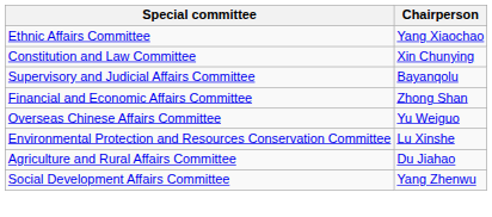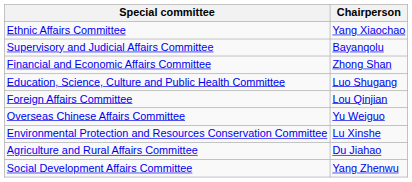 <table class="wikitable">
 <tr>
 <th>Special committee</th>
 <th>Chairperson</th>
 </tr>
 <tr>
 <td><a href='#'>Ethnic Affairs Committee</a></td>
 <td><a href='#'>Yang Xiaochao</a></td>
 </tr>
 <tr>
-<td><a href='#'>Constitution and Law Committee</a></td>
-<td><a href='#'>Xin Chunying</a></td>
-</tr>
-<tr>
 <td><a href='#'>Supervisory and Judicial Affairs Committee</a></td>
 <td><a href='#'>Bayanqolu</a></td>
 </tr>
 <tr>
 <td><a href='#'>Financial and Economic Affairs Committee</a></td>
 <td><a href='#'>Zhong Shan</a></td>
+</tr>
+<tr>
+<td><a href='#'>Education, Science, Culture and Public Health Committee</a></td>
+<td><a href='#'>Luo Shugang</a></td>
+</tr>
+<tr>
+<td><a href='#'>Foreign Affairs Committee</a></td>
+<td><a href='#'>Lou Qinjian</a></td>
 </tr>
 <tr>
 <td><a href='#'>Overseas Chinese Affairs Committee</a></td>
 <td><a href='#'>Yu Weiguo</a></td>
 </tr>
 <tr>
 <td><a href='#'>Environmental Protection and Resources Conservation Committee</a></td>
 <td><a href='#'>Lu Xinshe</a></td>
 </tr>
 <tr>
 <td><a href='#'>Agriculture and Rural Affairs Committee</a></td>
 <td><a href='#'>Du Jiahao</a></td>
 </tr>
 <tr>
 <td><a href='#'>Social Development Affairs Committee</a></td>
 <td><a href='#'>Yang Zhenwu</a></td>
 </tr>
 </table>
